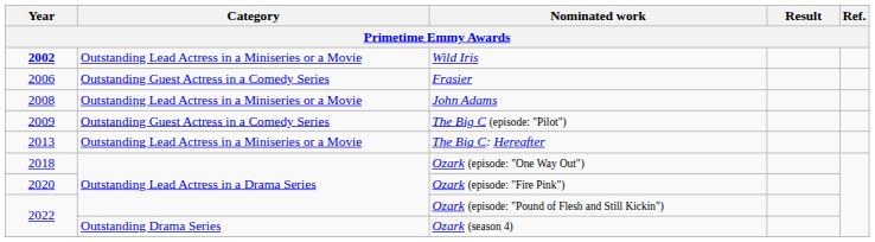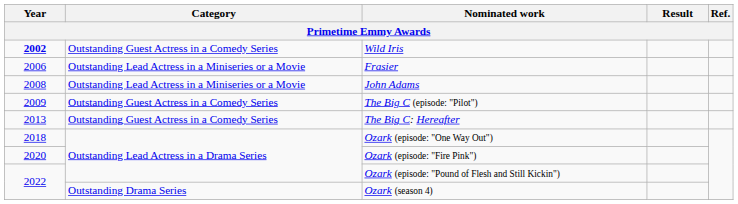 <table class=wikitable>
 <tr>
 <th scope="col" style="width:5em;">Year</th>
 <th scope="col" style="width:26em;">Category</th>
 <th scope="col" style="width:25em;">Nominated work</th>
 <th scope="col" style="width:5em;">Result</th>
 <th>Ref.</th>
 </tr>
 <tr>
 <th colspan=5><a href='#'>Primetime Emmy Awards</a></th>
 </tr>
 <tr>
 <td style="text-align:center;"><strong><a href='#'>2002</a></strong></td>
-<td><a href='#'>Outstanding Lead Actress in a Miniseries or a Movie</a></td>
+<td><a href='#'>Outstanding Guest Actress in a Comedy Series</a></td>
 <td><em><a href='#'>Wild Iris</a></em></td>
 <td></td>
 <td style="text-align:center;"></td>
 </tr>
 <tr>
 <td style="text-align:center;"><a href='#'>2006</a></td>
-<td><a href='#'>Outstanding Guest Actress in a Comedy Series</a></td>
+<td><a href='#'>Outstanding Lead Actress in a Miniseries or a Movie</a></td>
 <td><em><a href='#'>Frasier</a></em></td>
 <td></td>
 <td style="text-align:center;"></td>
 </tr>
 <tr>
 <td style="text-align:center;"><a href='#'>2008</a></td>
 <td><a href='#'>Outstanding Lead Actress in a Miniseries or a Movie</a></td>
 <td><em><a href='#'>John Adams</a></em></td>
 <td></td>
 <td style="text-align:center;"></td>
 </tr>
 <tr>
 <td style="text-align:center;"><a href='#'>2009</a></td>
 <td><a href='#'>Outstanding Guest Actress in a Comedy Series</a></td>
 <td><em><a href='#'>The Big C</a></em> <small> (episode: "Pilot") </small></td>
 <td></td>
 <td style="text-align:center;"></td>
 </tr>
 <tr>
 <td style="text-align:center;"><a href='#'>2013</a></td>
-<td><a href='#'>Outstanding Lead Actress in a Miniseries or a Movie</a></td>
+<td><a href='#'>Outstanding Guest Actress in a Comedy Series</a></td>
 <td><em><a href='#'>The Big C</a>: <a href='#'>Hereafter</a></em></td>
 <td></td>
 <td style="text-align:center;"></td>
 </tr>
 <tr>
 <td style="text-align:center;"><a href='#'>2018</a></td>
 <td rowspan="3"><a href='#'>Outstanding Lead Actress in a Drama Series</a></td>
 <td><em><a href='#'>Ozark</a></em> <small> (episode: "One Way Out") </small></td>
 <td></td>
 <td style="text-align:center;", rowspan="4"></td>
 </tr>
 <tr>
 <td style="text-align:center;"><a href='#'>2020</a></td>
 <td><em><a href='#'>Ozark</a></em> <small> (episode: "Fire Pink") </small></td>
 <td></td>
 </tr>
 <tr>
 <td style="text-align:center;" rowspan="2"><a href='#'>2022</a></td>
 <td><em><a href='#'>Ozark</a></em> <small> (episode: "Pound of Flesh and Still Kickin") </small></td>
 <td></td>
 </tr>
 <tr>
 <td><a href='#'>Outstanding Drama Series</a></td>
 <td><em><a href='#'>Ozark</a></em> <small> (season 4) </small></td>
 <td></td>
 </tr>
 </table>
